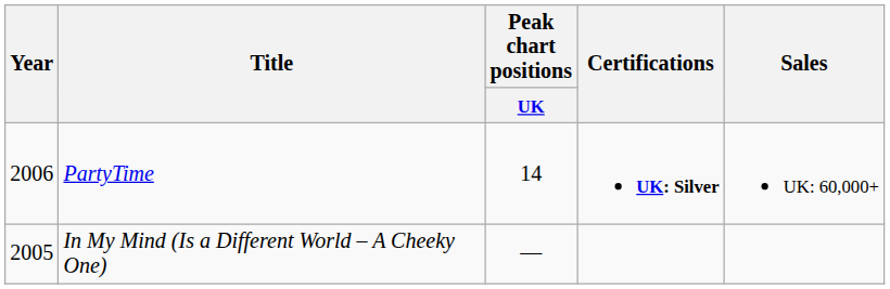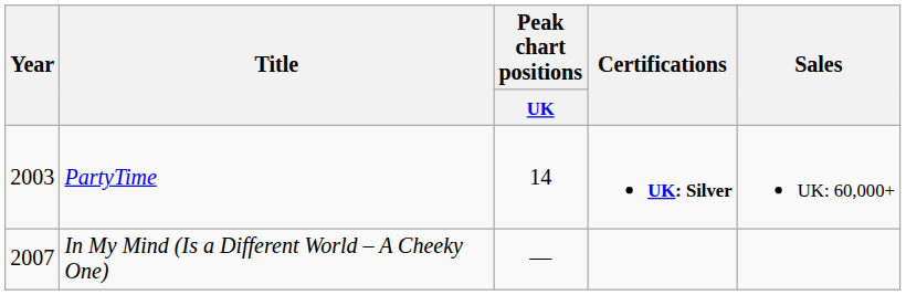 <table class="wikitable">
 <tr>
 <th rowspan="2">Year</th>
 <th rowspan="2" style="width:307px;">Title</th>
 <th>Peak chart positions</th>
 <th rowspan=2>Certifications</th>
 <th rowspan=2>Sales</th>
 </tr>
 <tr>
 <th style="width:3em;"><small><a href='#'>UK</a></small></th>
 </tr>
 <tr>
-<td>2006</td>
+<td>2003</td>
 <td><em><a href='#'>PartyTime</a></em><br></td>
 <td style="text-align:center;">14</td>
 <td align=left><strong><br><ul><li><small><a href='#'>UK</a>: Silver</small></li></ul></strong></td>
 <td align=left><br><ul><li><small>UK: 60,000+</small></li></ul></td>
 </tr>
 <tr>
-<td>2005</td>
+<td>2007</td>
 <td><em>In My Mind (Is a Different World – A Cheeky One)</em><br></td>
 <td style="text-align:center;">—</td>
 <td align=left></td>
 <td align=left></td>
 </tr>
 </table>
